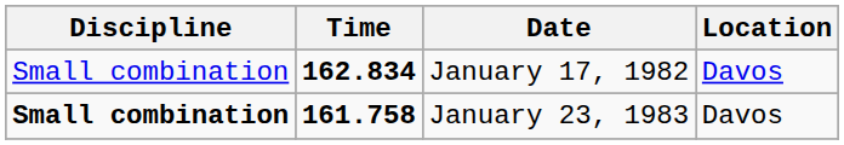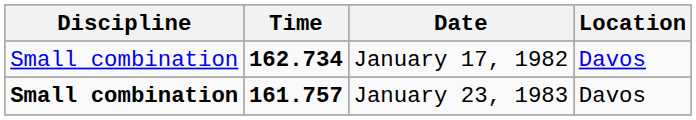 <table class='wikitable'>
 <tr>
 <th>Discipline</th>
 <th>Time</th>
 <th>Date</th>
 <th>Location</th>
 </tr>
 <tr>
 <td><a href='#'>Small combination</a></td>
-<td><strong>162.834</strong></td>
+<td><strong>162.734</strong></td>
 <td>January 17, 1982</td>
 <td align=left><a href='#'>Davos</a></td>
 </tr>
 <tr>
 <td><strong>Small combination</strong></td>
-<td><strong>161.758</strong></td>
+<td><strong>161.757</strong></td>
 <td>January 23, 1983</td>
 <td align=left>Davos</td>
 </tr>
 </table>
